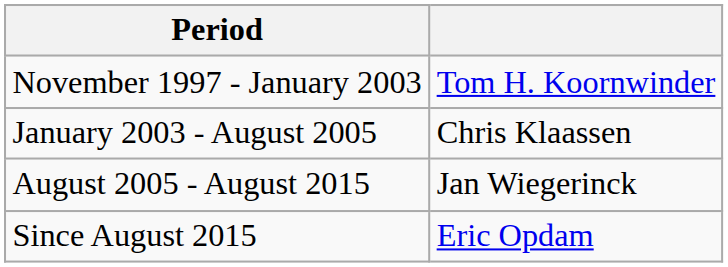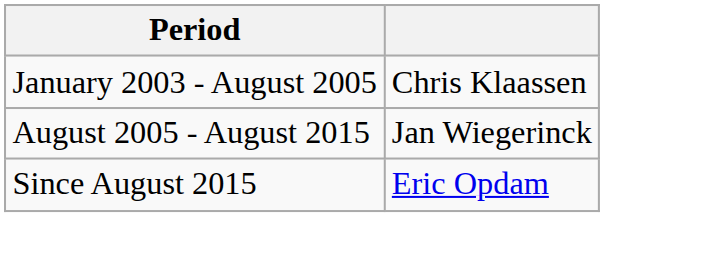 <table class="wikitable">
 <tr>
 <th>Period</th>
 <th></th>
-</tr>
-<tr>
-<td>November 1997 - January 2003</td>
-<td><a href='#'>Tom H. Koornwinder</a></td>
 </tr>
 <tr>
 <td>January 2003 - August 2005</td>
 <td>Chris Klaassen</td>
 </tr>
 <tr>
 <td>August 2005 - August 2015</td>
 <td>Jan Wiegerinck</td>
 </tr>
 <tr>
 <td>Since August 2015</td>
 <td><a href='#'>Eric Opdam</a></td>
 </tr>
 </table>
